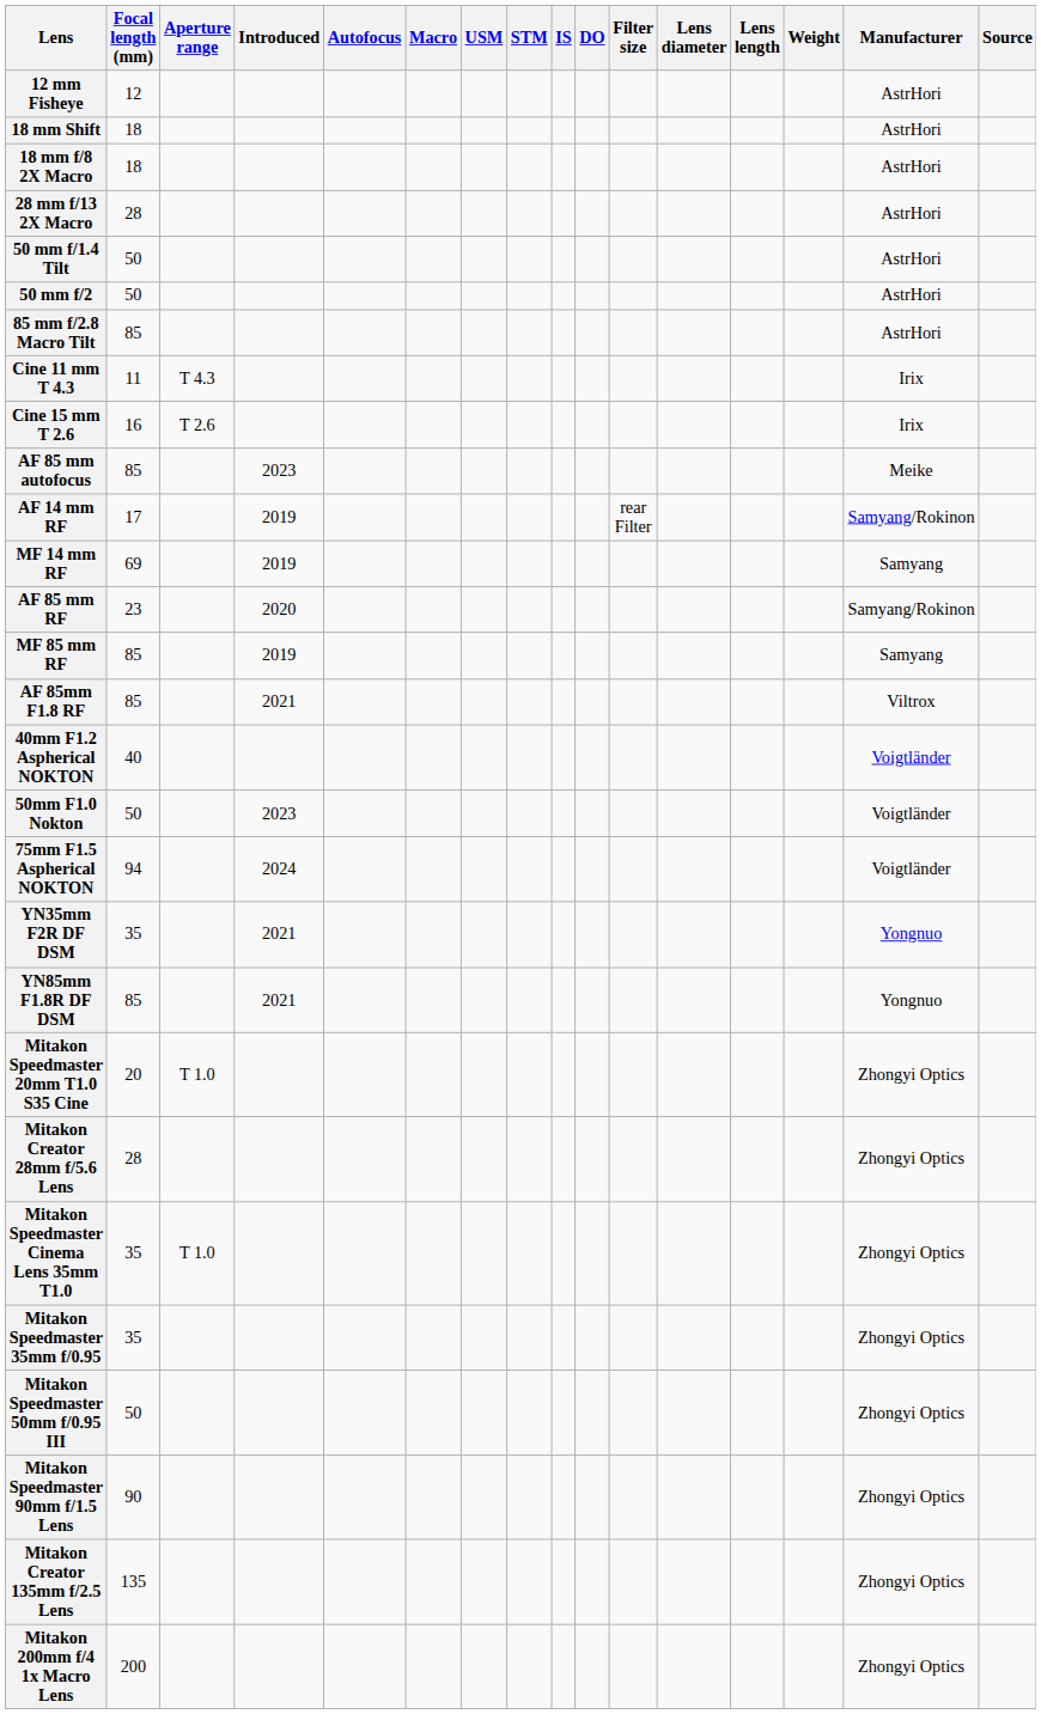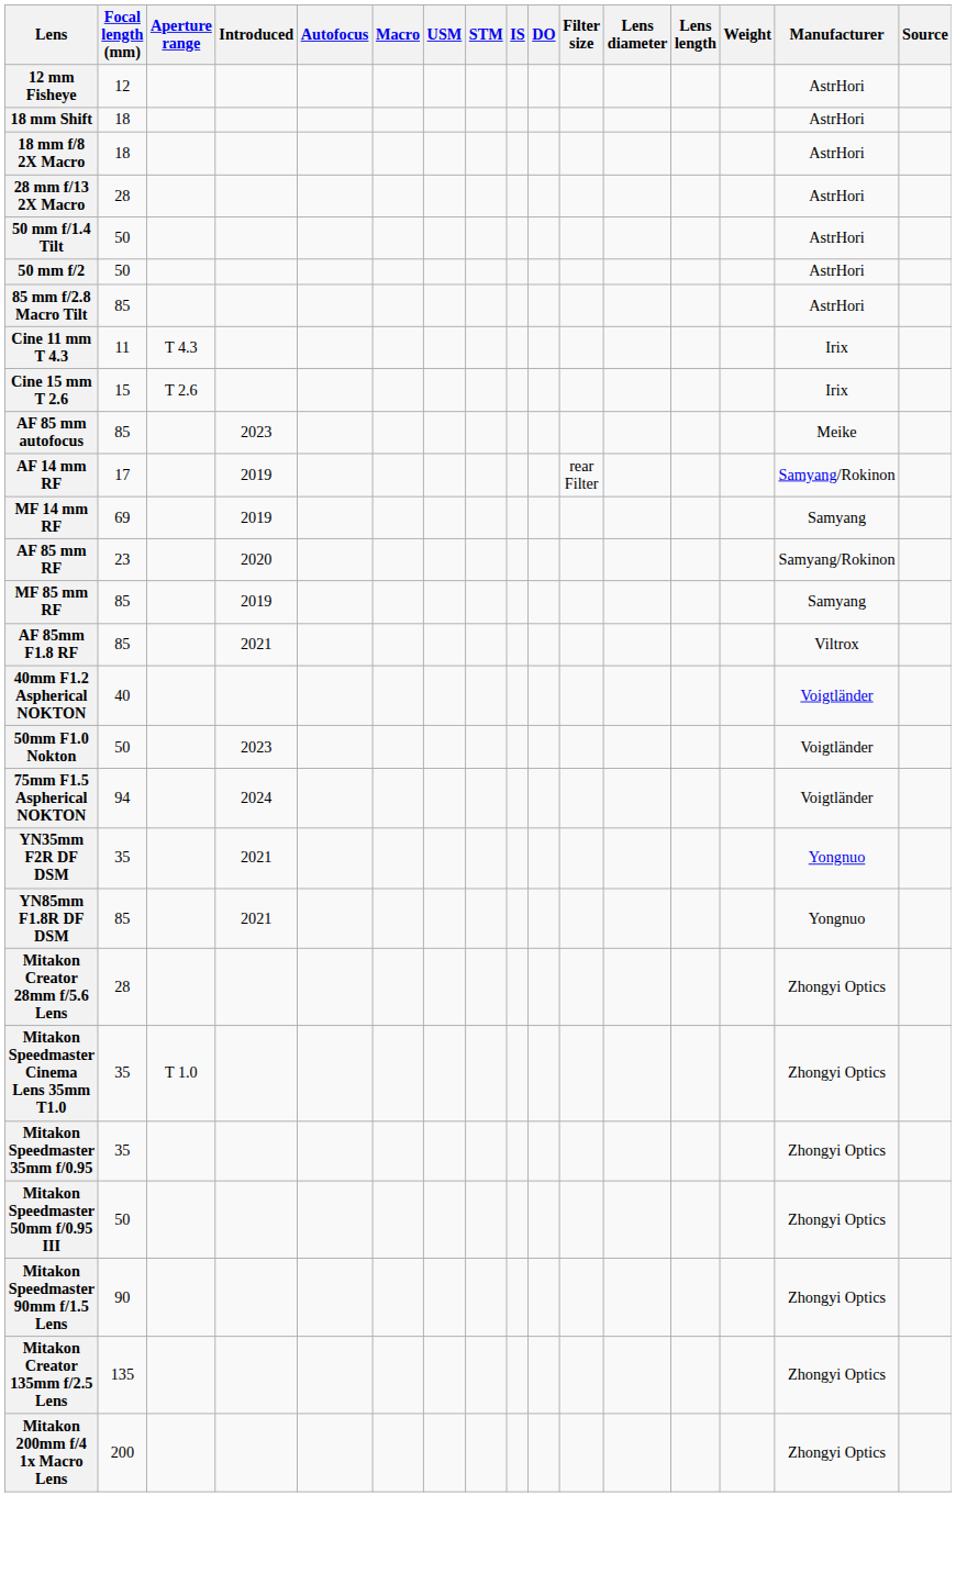 <table class="wikitable sortable plainrowheaders" style="text-align:center">
 <tr>
 <th scope="col">Lens</th>
 <th scope="col"><a href='#'>Focal length</a> (mm)</th>
 <th scope="col"><a href='#'>Aperture range</a></th>
 <th scope="col">Introduced</th>
 <th scope="col"><a href='#'>Autofocus</a></th>
 <th scope="col"><a href='#'>Macro</a></th>
 <th scope="col"><a href='#'>USM</a></th>
 <th scope="col"><a href='#'>STM</a></th>
 <th scope="col"><a href='#'>IS</a></th>
 <th scope="col"><a href='#'>DO</a></th>
 <th scope="col">Filter<br>size</th>
 <th scope="col">Lens<br>diameter</th>
 <th scope="col">Lens<br>length</th>
 <th scope="col">Weight</th>
 <th scope="col">Manufacturer</th>
 <th scope="col">Source</th>
 </tr>
 <tr>
 <th scope="row">12 mm  Fisheye</th>
 <td>12</td>
 <td data-sort-value="2.8"></td>
 <td></td>
 <td></td>
 <td></td>
 <td></td>
 <td></td>
 <td></td>
 <td></td>
 <td></td>
 <td></td>
 <td></td>
 <td></td>
 <td>AstrHori</td>
 <td></td>
 </tr>
 <tr>
 <th scope="row">18 mm  Shift</th>
 <td>18</td>
 <td data-sort-value="8"></td>
 <td></td>
 <td></td>
 <td></td>
 <td></td>
 <td></td>
 <td></td>
 <td></td>
 <td></td>
 <td></td>
 <td></td>
 <td></td>
 <td>AstrHori</td>
 <td></td>
 </tr>
 <tr>
 <th scope="row">18 mm f/8 2X Macro</th>
 <td>18</td>
 <td data-sort-value="8"></td>
 <td></td>
 <td></td>
 <td></td>
 <td></td>
 <td></td>
 <td></td>
 <td></td>
 <td></td>
 <td></td>
 <td></td>
 <td></td>
 <td>AstrHori</td>
 <td></td>
 </tr>
 <tr>
 <th scope="row">28 mm f/13 2X Macro</th>
 <td>28</td>
 <td data-sort-value="13"></td>
 <td></td>
 <td></td>
 <td></td>
 <td></td>
 <td></td>
 <td></td>
 <td></td>
 <td></td>
 <td></td>
 <td></td>
 <td></td>
 <td>AstrHori</td>
 <td></td>
 </tr>
 <tr>
 <th scope="row">50 mm f/1.4 Tilt</th>
 <td>50</td>
 <td data-sort-value="1.4"></td>
 <td></td>
 <td></td>
 <td></td>
 <td></td>
 <td></td>
 <td></td>
 <td></td>
 <td></td>
 <td></td>
 <td></td>
 <td></td>
 <td>AstrHori</td>
 <td></td>
 </tr>
 <tr>
 <th scope="row">50 mm f/2</th>
 <td>50</td>
 <td data-sort-value="2.0"></td>
 <td></td>
 <td></td>
 <td></td>
 <td></td>
 <td></td>
 <td></td>
 <td></td>
 <td></td>
 <td></td>
 <td></td>
 <td></td>
 <td>AstrHori</td>
 <td></td>
 </tr>
 <tr>
 <th scope="row">85 mm f/2.8 Macro Tilt</th>
 <td>85</td>
 <td data-sort-value="2.8"></td>
 <td></td>
 <td></td>
 <td></td>
 <td></td>
 <td></td>
 <td></td>
 <td></td>
 <td></td>
 <td></td>
 <td></td>
 <td></td>
 <td>AstrHori</td>
 <td></td>
 </tr>
 <tr>
 <th scope="row">Cine 11 mm T 4.3</th>
 <td>11</td>
 <td data-sort-value="4.3">T 4.3</td>
 <td></td>
 <td></td>
 <td></td>
 <td></td>
 <td></td>
 <td></td>
 <td></td>
 <td></td>
 <td></td>
 <td></td>
 <td></td>
 <td>Irix</td>
 <td></td>
 </tr>
 <tr>
 <th scope="row">Cine 15 mm T 2.6</th>
-<td>16</td>
+<td>15</td>
 <td data-sort-value="2.6">T 2.6</td>
 <td></td>
 <td></td>
 <td></td>
 <td></td>
 <td></td>
 <td></td>
 <td></td>
 <td></td>
 <td></td>
 <td></td>
 <td></td>
 <td>Irix</td>
 <td></td>
 </tr>
 <tr>
 <th scope="row">AF 85 mm  autofocus</th>
 <td>85</td>
 <td data-sort-value="1.4"></td>
 <td>2023</td>
 <td></td>
 <td></td>
 <td></td>
 <td></td>
 <td></td>
 <td></td>
 <td></td>
 <td></td>
 <td></td>
 <td></td>
 <td>Meike</td>
 <td></td>
 </tr>
 <tr>
 <th scope="row">AF 14 mm  RF</th>
 <td>17</td>
 <td data-sort-value="2.8"></td>
 <td>2019</td>
 <td></td>
 <td></td>
 <td></td>
 <td></td>
 <td></td>
 <td></td>
 <td>rear Filter</td>
 <td></td>
 <td></td>
 <td></td>
 <td><a href='#'>Samyang</a>/Rokinon</td>
 <td></td>
 </tr>
 <tr>
 <th scope="row">MF 14 mm  RF</th>
 <td>69</td>
 <td data-sort-value="2.8"></td>
 <td>2019</td>
 <td></td>
 <td></td>
 <td></td>
 <td></td>
 <td></td>
 <td></td>
 <td></td>
 <td></td>
 <td></td>
 <td></td>
 <td>Samyang</td>
 <td></td>
 </tr>
 <tr>
 <th scope="row">AF 85 mm  RF</th>
 <td>23</td>
 <td data-sort-value="1.4"></td>
 <td>2020</td>
 <td></td>
 <td></td>
 <td></td>
 <td></td>
 <td></td>
 <td></td>
 <td></td>
 <td></td>
 <td></td>
 <td></td>
 <td>Samyang/Rokinon</td>
 <td></td>
 </tr>
 <tr>
 <th scope="row">MF 85 mm  RF</th>
 <td>85</td>
 <td data-sort-value="1.4"></td>
 <td>2019</td>
 <td></td>
 <td></td>
 <td></td>
 <td></td>
 <td></td>
 <td></td>
 <td></td>
 <td></td>
 <td></td>
 <td></td>
 <td>Samyang</td>
 <td></td>
 </tr>
 <tr>
 <th scope="row">AF 85mm F1.8 RF</th>
 <td>85</td>
 <td data-sort-value="1.8"></td>
 <td>2021</td>
 <td></td>
 <td></td>
 <td></td>
 <td></td>
 <td></td>
 <td></td>
 <td></td>
 <td></td>
 <td></td>
 <td></td>
 <td>Viltrox</td>
 <td></td>
 </tr>
 <tr>
 <th scope="row">40mm F1.2 Aspherical NOKTON</th>
 <td>40</td>
 <td data-sort-value="1.2"></td>
 <td></td>
 <td></td>
 <td></td>
 <td></td>
 <td></td>
 <td></td>
 <td></td>
 <td></td>
 <td></td>
 <td></td>
 <td></td>
 <td><a href='#'>Voigtländer</a></td>
 <td></td>
 </tr>
 <tr>
 <th scope="row">50mm F1.0 Nokton</th>
 <td>50</td>
 <td data-sort-value="1.0"></td>
 <td>2023</td>
 <td></td>
 <td></td>
 <td></td>
 <td></td>
 <td></td>
 <td></td>
 <td></td>
 <td></td>
 <td></td>
 <td></td>
 <td>Voigtländer</td>
 <td></td>
 </tr>
 <tr>
 <th scope="row">75mm F1.5 Aspherical NOKTON</th>
 <td>94</td>
 <td data-sort-value="1.5"></td>
 <td>2024</td>
 <td></td>
 <td></td>
 <td></td>
 <td></td>
 <td></td>
 <td></td>
 <td></td>
 <td></td>
 <td></td>
 <td></td>
 <td>Voigtländer</td>
 <td></td>
 </tr>
 <tr>
 <th scope="row">YN35mm F2R DF DSM</th>
 <td>35</td>
 <td data-sort-value="2.0"></td>
 <td>2021</td>
 <td></td>
 <td></td>
 <td></td>
 <td></td>
 <td></td>
 <td></td>
 <td></td>
 <td></td>
 <td></td>
 <td></td>
 <td><a href='#'>Yongnuo</a></td>
 <td></td>
 </tr>
 <tr>
 <th scope="row">YN85mm F1.8R DF DSM</th>
 <td>85</td>
 <td data-sort-value="1.8"></td>
 <td>2021</td>
 <td></td>
 <td></td>
 <td></td>
 <td></td>
 <td></td>
 <td></td>
 <td></td>
 <td></td>
 <td></td>
 <td></td>
 <td>Yongnuo</td>
 <td></td>
 </tr>
 <tr>
-<th scope="row">Mitakon Speedmaster 20mm T1.0 S35 Cine</th>
-<td>20</td>
-<td data-sort-value="1.0">T 1.0</td>
-<td></td>
-<td></td>
-<td></td>
-<td></td>
-<td></td>
-<td></td>
-<td></td>
-<td></td>
-<td></td>
-<td></td>
-<td></td>
-<td>Zhongyi Optics</td>
-<td></td>
-</tr>
-<tr>
 <th scope="row">Mitakon Creator 28mm f/5.6 Lens</th>
 <td>28</td>
 <td data-sort-value="5.6"></td>
 <td></td>
 <td></td>
 <td></td>
 <td></td>
 <td></td>
 <td></td>
 <td></td>
 <td></td>
 <td></td>
 <td></td>
 <td></td>
 <td>Zhongyi Optics</td>
 <td></td>
 </tr>
 <tr>
 <th scope="row">Mitakon Speedmaster Cinema Lens 35mm T1.0</th>
 <td>35</td>
 <td data-sort-value="1.0">T 1.0</td>
 <td></td>
 <td></td>
 <td></td>
 <td></td>
 <td></td>
 <td></td>
 <td></td>
 <td></td>
 <td></td>
 <td></td>
 <td></td>
 <td>Zhongyi Optics</td>
 <td></td>
 </tr>
 <tr>
 <th scope="row">Mitakon Speedmaster 35mm f/0.95</th>
 <td>35</td>
 <td data-sort-value="0.95"></td>
 <td></td>
 <td></td>
 <td></td>
 <td></td>
 <td></td>
 <td></td>
 <td></td>
 <td></td>
 <td></td>
 <td></td>
 <td></td>
 <td>Zhongyi Optics</td>
 <td></td>
 </tr>
 <tr>
 <th scope="row">Mitakon Speedmaster 50mm f/0.95 III</th>
 <td>50</td>
 <td data-sort-value="0.95"></td>
 <td></td>
 <td></td>
 <td></td>
 <td></td>
 <td></td>
 <td></td>
 <td></td>
 <td></td>
 <td></td>
 <td></td>
 <td></td>
 <td>Zhongyi Optics</td>
 <td></td>
 </tr>
 <tr>
 <th scope="row">Mitakon Speedmaster 90mm f/1.5 Lens</th>
 <td>90</td>
 <td data-sort-value="1.5"></td>
 <td></td>
 <td></td>
 <td></td>
 <td></td>
 <td></td>
 <td></td>
 <td></td>
 <td></td>
 <td></td>
 <td></td>
 <td></td>
 <td>Zhongyi Optics</td>
 <td></td>
 </tr>
 <tr>
 <th scope="row">Mitakon Creator 135mm f/2.5 Lens</th>
 <td>135</td>
 <td data-sort-value="2.5"></td>
 <td></td>
 <td></td>
 <td></td>
 <td></td>
 <td></td>
 <td></td>
 <td></td>
 <td></td>
 <td></td>
 <td></td>
 <td></td>
 <td>Zhongyi Optics</td>
 <td></td>
 </tr>
 <tr>
 <th scope="row">Mitakon 200mm f/4 1x Macro Lens</th>
 <td>200</td>
 <td data-sort-value="4.0"></td>
 <td></td>
 <td></td>
 <td></td>
 <td></td>
 <td></td>
 <td></td>
 <td></td>
 <td></td>
 <td></td>
 <td></td>
 <td></td>
 <td>Zhongyi Optics</td>
 <td></td>
 </tr>
 </table>
